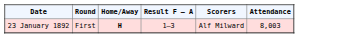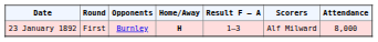 <table border="2" cellpadding="4" style="border-collapse:collapse; text-align:center; font-size:smaller;">
 <tr style="background:#f0f6ff;">
 <th><strong>Date</strong></th>
 <th><strong>Round</strong></th>
+<th><strong>Opponents</strong></th>
 <th><strong>Home/Away</strong></th>
 <th><strong>Result F – A</strong></th>
 <th><strong>Scorers</strong></th>
 <th><strong>Attendance</strong></th>
 </tr>
 <tr bgcolor="#ffdddd">
 <td>23 January 1892</td>
 <td>First</td>
+<td><a href='#'>Burnley</a></td>
 <td><strong>H</strong></td>
 <td>1–3</td>
 <td>Alf Milward</td>
-<td>8,003</td>
+<td>8,000</td>
 </tr>
 </table>
